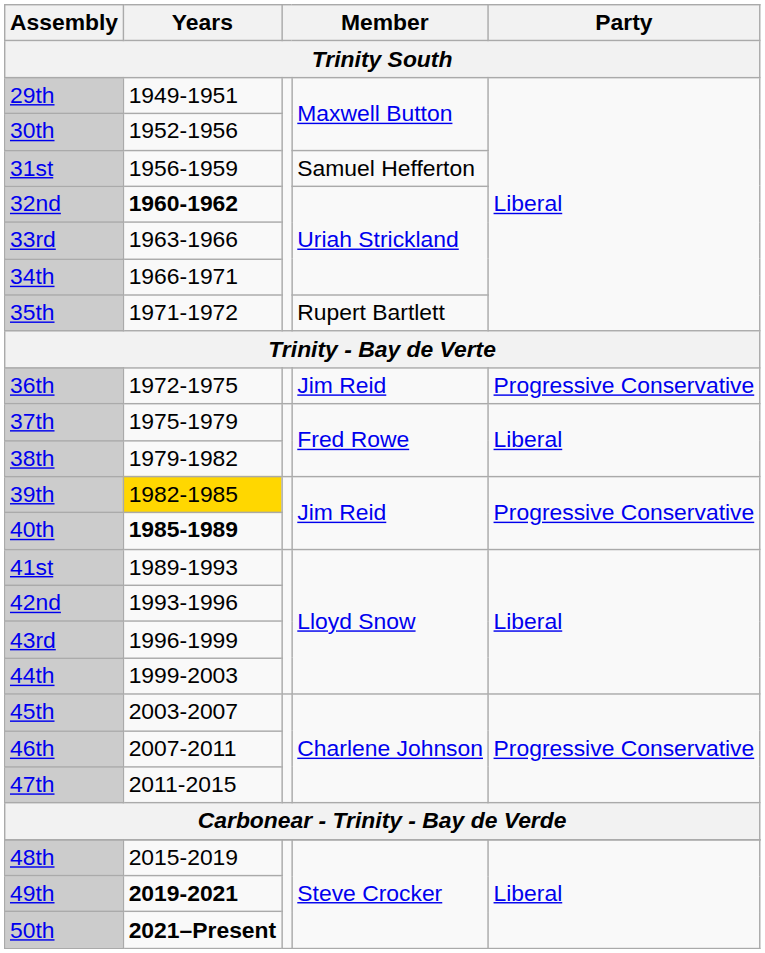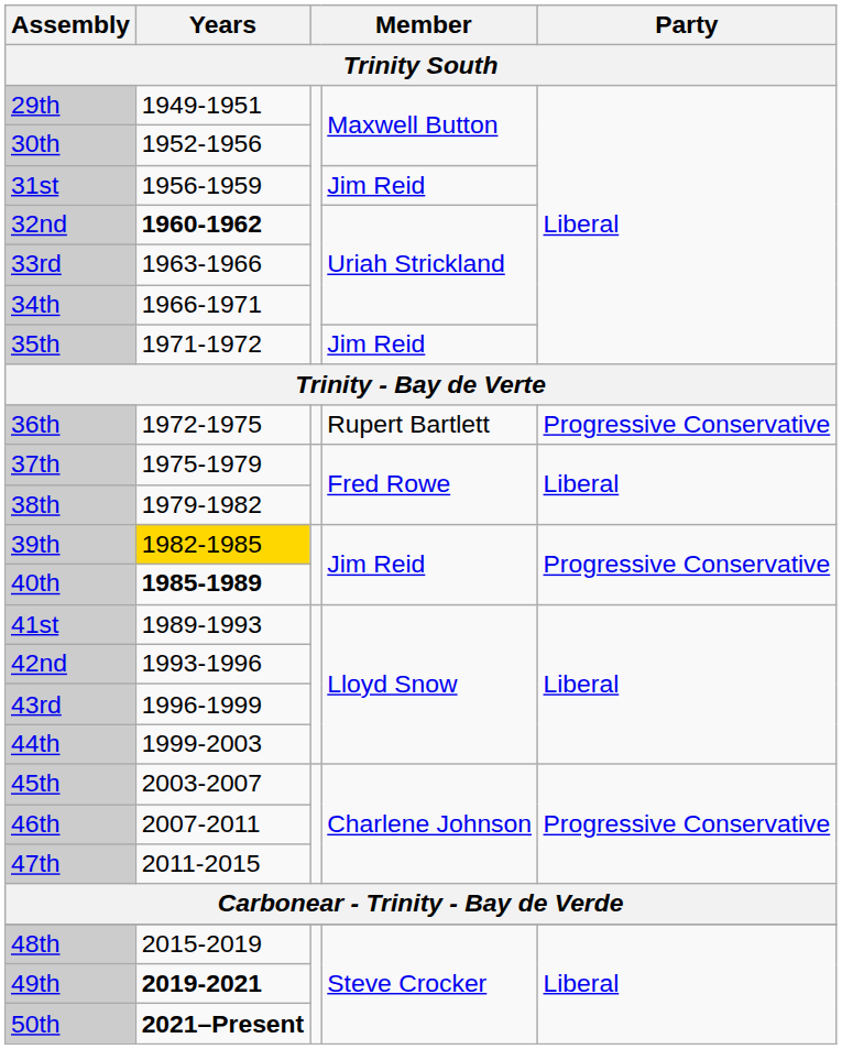 <table class="wikitable">
 <tr>
 <th>Assembly</th>
 <th>Years</th>
 <th colspan="2">Member</th>
 <th>Party</th>
 </tr>
 <tr>
 <th colspan="5"><em>Trinity South</em></th>
 </tr>
 <tr>
 <td bgcolor="CCCCCC"><a href='#'>29th</a></td>
 <td>1949-1951</td>
 <td rowspan="7" ></td>
 <td rowspan="2"><a href='#'>Maxwell Button</a></td>
 <td rowspan="7"><a href='#'>Liberal</a></td>
 </tr>
 <tr>
 <td bgcolor="CCCCCC"><a href='#'>30th</a></td>
 <td>1952-1956</td>
 </tr>
 <tr>
 <td bgcolor="CCCCCC"><a href='#'>31st</a></td>
 <td>1956-1959</td>
-<td>Samuel Hefferton</td>
+<td><a href='#'>Jim Reid</a></td>
 </tr>
 <tr>
 <td bgcolor="CCCCCC"><a href='#'>32nd</a></td>
 <td><strong>1960-1962</strong></td>
 <td rowspan="3"><a href='#'>Uriah Strickland</a></td>
 </tr>
 <tr>
 <td bgcolor="CCCCCC"><a href='#'>33rd</a></td>
 <td>1963-1966</td>
 </tr>
 <tr>
 <td bgcolor="CCCCCC"><a href='#'>34th</a></td>
 <td>1966-1971</td>
 </tr>
 <tr>
 <td bgcolor="CCCCCC"><a href='#'>35th</a></td>
 <td>1971-1972</td>
-<td>Rupert Bartlett</td>
+<td><a href='#'>Jim Reid</a></td>
 </tr>
 <tr>
 <th colspan="5"><em>Trinity - Bay de Verte</em></th>
 </tr>
 <tr>
 <td bgcolor="CCCCCC"><a href='#'>36th</a></td>
 <td>1972-1975</td>
 <td></td>
-<td><a href='#'>Jim Reid</a></td>
+<td>Rupert Bartlett</td>
 <td><a href='#'>Progressive Conservative</a></td>
 </tr>
 <tr>
 <td bgcolor="CCCCCC"><a href='#'>37th</a></td>
 <td>1975-1979</td>
 <td rowspan="2" ></td>
 <td rowspan="2"><a href='#'>Fred Rowe</a></td>
 <td rowspan="2"><a href='#'>Liberal</a></td>
 </tr>
 <tr>
 <td bgcolor="CCCCCC"><a href='#'>38th</a></td>
 <td>1979-1982</td>
 </tr>
 <tr>
 <td bgcolor="CCCCCC"><a href='#'>39th</a></td>
 <td style="background: gold;">1982-1985</td>
 <td rowspan="2" ></td>
 <td rowspan="2"><a href='#'>Jim Reid</a></td>
 <td rowspan="2"><a href='#'>Progressive Conservative</a></td>
 </tr>
 <tr>
 <td bgcolor="CCCCCC"><a href='#'>40th</a></td>
 <td><strong>1985-1989</strong></td>
 </tr>
 <tr>
 <td bgcolor="CCCCCC"><a href='#'>41st</a></td>
 <td>1989-1993</td>
 <td rowspan="4" ></td>
 <td rowspan="4"><a href='#'>Lloyd Snow</a></td>
 <td rowspan="4"><a href='#'>Liberal</a></td>
 </tr>
 <tr>
 <td bgcolor="CCCCCC"><a href='#'>42nd</a></td>
 <td>1993-1996</td>
 </tr>
 <tr>
 <td bgcolor="CCCCCC"><a href='#'>43rd</a></td>
 <td>1996-1999</td>
 </tr>
 <tr>
 <td bgcolor="CCCCCC"><a href='#'>44th</a></td>
 <td>1999-2003</td>
 </tr>
 <tr>
 <td bgcolor="CCCCCC"><a href='#'>45th</a></td>
 <td>2003-2007</td>
 <td rowspan="3" ></td>
 <td rowspan="3"><a href='#'>Charlene Johnson</a></td>
 <td rowspan="3"><a href='#'>Progressive Conservative</a></td>
 </tr>
 <tr>
 <td bgcolor="CCCCCC"><a href='#'>46th</a></td>
 <td>2007-2011</td>
 </tr>
 <tr>
 <td bgcolor="CCCCCC"><a href='#'>47th</a></td>
 <td>2011-2015</td>
 </tr>
 <tr>
 <th colspan="5"><em>Carbonear - Trinity - Bay de Verde</em></th>
 </tr>
 <tr>
 </tr>
 <tr>
 <td bgcolor="CCCCCC"><a href='#'>48th</a></td>
 <td>2015-2019</td>
 <td rowspan="3" ></td>
 <td rowspan="3"><a href='#'>Steve Crocker</a></td>
 <td rowspan="3"><a href='#'>Liberal</a></td>
 </tr>
 <tr>
 <td bgcolor="CCCCCC"><a href='#'>49th</a></td>
 <td><strong>2019-2021</strong></td>
 </tr>
 <tr>
 <td bgcolor="CCCCCC"><a href='#'>50th</a></td>
 <td><strong>2021–Present</strong></td>
 </tr>
 </table>
